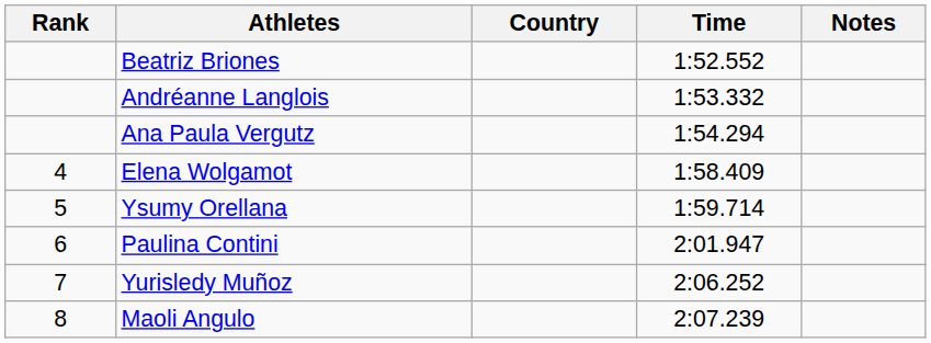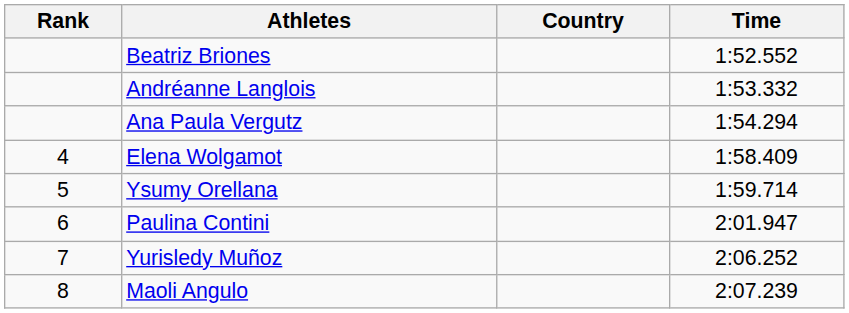 <table class="wikitable" width=50% style="text-align:center">
 <tr>
 <th>Rank</th>
 <th>Athletes</th>
 <th>Country</th>
 <th>Time</th>
-<th>Notes</th>
 </tr>
 <tr>
 <td></td>
 <td align=left><a href='#'>Beatriz Briones</a></td>
 <td align=left></td>
 <td>1:52.552</td>
-<td></td>
 </tr>
 <tr>
 <td></td>
 <td align=left><a href='#'>Andréanne Langlois</a></td>
 <td align=left></td>
 <td>1:53.332</td>
-<td></td>
 </tr>
 <tr>
 <td></td>
 <td align=left><a href='#'>Ana Paula Vergutz</a></td>
 <td align=left></td>
 <td>1:54.294</td>
-<td></td>
 </tr>
 <tr>
 <td>4</td>
 <td align=left><a href='#'>Elena Wolgamot</a></td>
 <td align=left></td>
 <td>1:58.409</td>
-<td></td>
 </tr>
 <tr>
 <td>5</td>
 <td align=left><a href='#'>Ysumy Orellana</a></td>
 <td align=left></td>
 <td>1:59.714</td>
-<td></td>
 </tr>
 <tr>
 <td>6</td>
 <td align=left><a href='#'>Paulina Contini</a></td>
 <td align=left></td>
 <td>2:01.947</td>
-<td></td>
 </tr>
 <tr>
 <td>7</td>
 <td align=left><a href='#'>Yurisledy Muñoz</a></td>
 <td align=left></td>
 <td>2:06.252</td>
-<td></td>
 </tr>
 <tr>
 <td>8</td>
 <td align=left><a href='#'>Maoli Angulo</a></td>
 <td align=left></td>
 <td>2:07.239</td>
-<td></td>
 </tr>
 </table>
